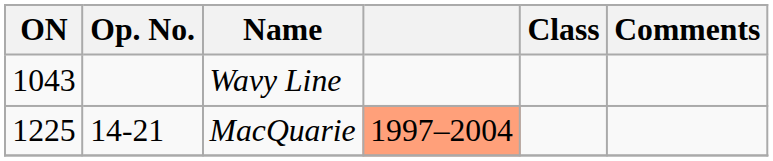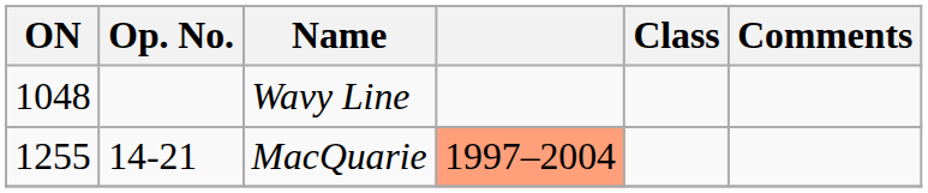 <table class="wikitable">
 <tr>
 <th>ON</th>
 <th>Op. No.</th>
 <th>Name</th>
 <th></th>
 <th>Class</th>
 <th>Comments</th>
 </tr>
 <tr>
-<td>1043</td>
+<td>1048</td>
 <td></td>
 <td><em>Wavy Line</em></td>
 <td></td>
 <td></td>
 <td></td>
 </tr>
 <tr>
-<td>1225</td>
+<td>1255</td>
 <td>14-21</td>
 <td><em>MacQuarie</em></td>
 <td style="background: lightsalmon;">1997–2004</td>
 <td></td>
 <td></td>
 </tr>
 <tr>
 </tr>
 </table>
